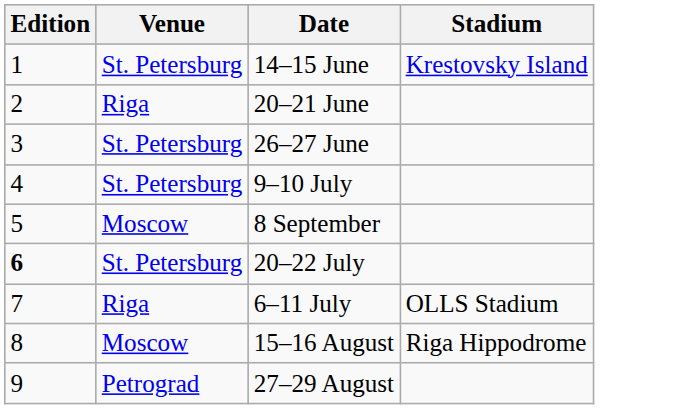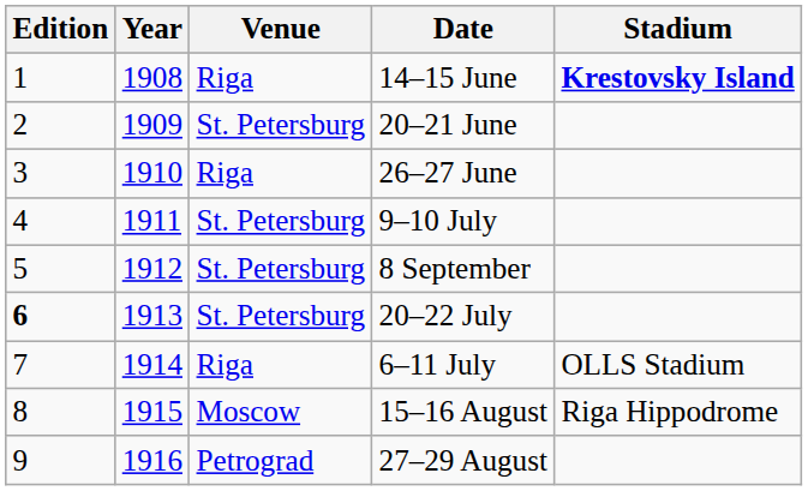 <table class="wikitable">
 <tr>
 <th>Edition</th>
+<th>Year</th>
 <th>Venue</th>
 <th>Date</th>
 <th>Stadium</th>
 </tr>
 <tr>
 <td>1</td>
-<td><a href='#'>St. Petersburg</a></td>
+<td><a href='#'>1908</a></td>
+<td><a href='#'>Riga</a></td>
 <td>14–15 June</td>
-<td><a href='#'>Krestovsky Island</a></td>
+<td><strong><a href='#'>Krestovsky Island</a></strong></td>
 </tr>
 <tr>
 <td>2</td>
-<td><a href='#'>Riga</a></td>
+<td><a href='#'>1909</a></td>
+<td><a href='#'>St. Petersburg</a></td>
 <td>20–21 June</td>
 <td></td>
 </tr>
 <tr>
 <td>3</td>
-<td><a href='#'>St. Petersburg</a></td>
+<td><a href='#'>1910</a></td>
+<td><a href='#'>Riga</a></td>
 <td>26–27 June</td>
 <td></td>
 </tr>
 <tr>
 <td>4</td>
+<td><a href='#'>1911</a></td>
 <td><a href='#'>St. Petersburg</a></td>
 <td>9–10 July</td>
 <td></td>
 </tr>
 <tr>
 <td>5</td>
-<td><a href='#'>Moscow</a></td>
+<td><a href='#'>1912</a></td>
+<td><a href='#'>St. Petersburg</a></td>
 <td>8 September</td>
 <td></td>
 </tr>
 <tr>
 <td><strong>6</strong></td>
+<td><a href='#'>1913</a></td>
 <td><a href='#'>St. Petersburg</a></td>
 <td>20–22 July</td>
 <td></td>
 </tr>
 <tr>
 <td>7</td>
+<td><a href='#'>1914</a></td>
 <td><a href='#'>Riga</a></td>
 <td>6–11 July</td>
 <td>OLLS Stadium</td>
 </tr>
 <tr>
 <td>8</td>
+<td><a href='#'>1915</a></td>
 <td><a href='#'>Moscow</a></td>
 <td>15–16 August</td>
 <td>Riga Hippodrome</td>
 </tr>
 <tr>
 <td>9</td>
+<td><a href='#'>1916</a></td>
 <td><a href='#'>Petrograd</a></td>
 <td>27–29 August</td>
 <td></td>
 </tr>
 </table>
